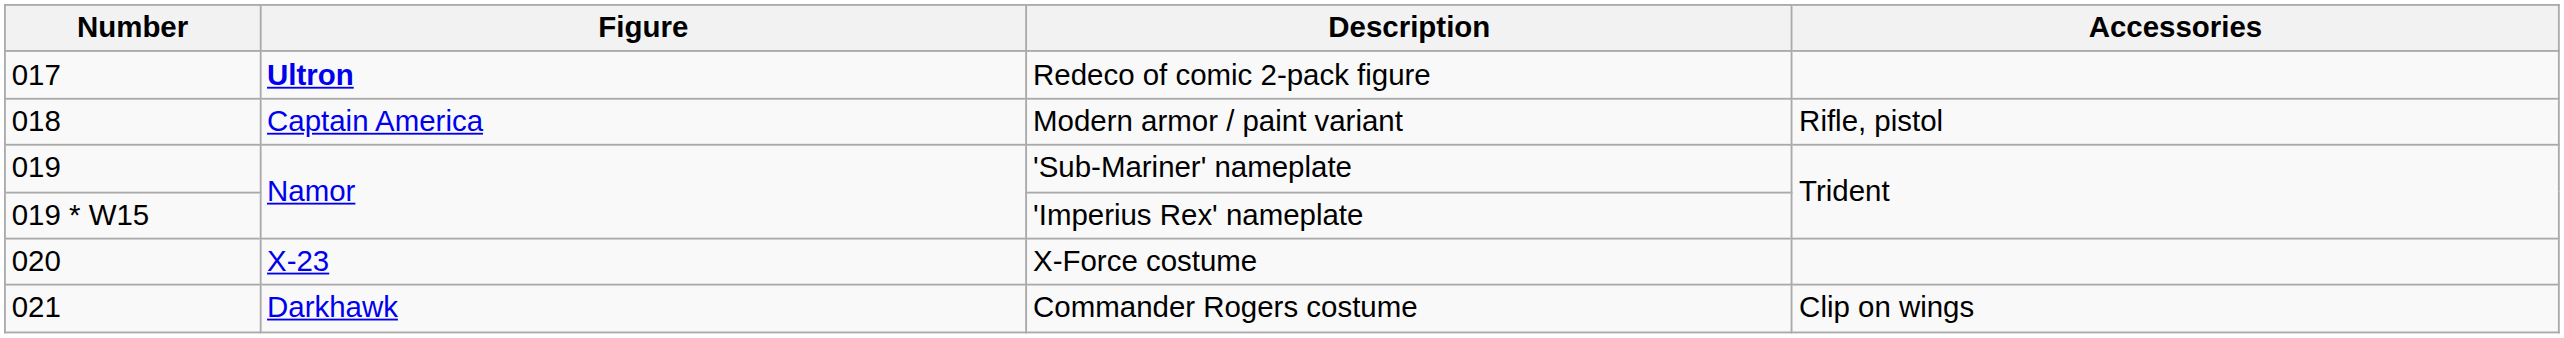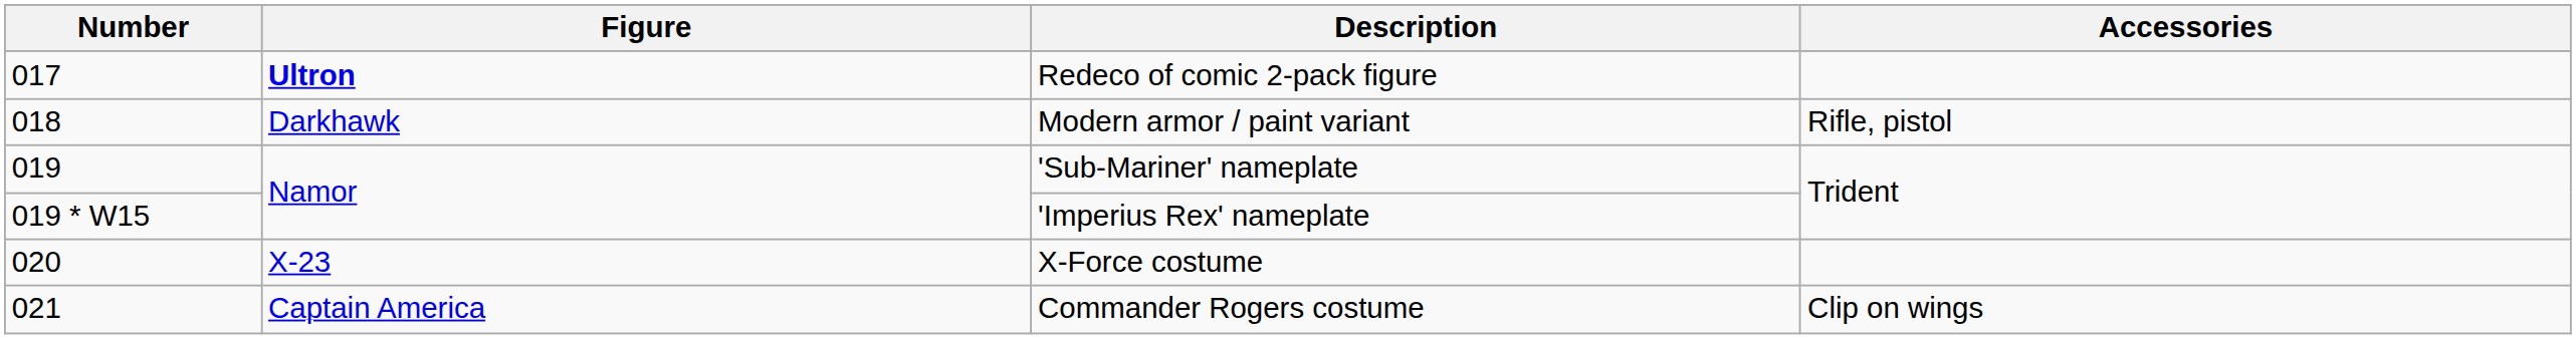 <table class="wikitable" width="70%">
 <tr>
 <th width=10%>Number</th>
 <th width=30%>Figure</th>
 <th width=30%>Description</th>
 <th width=30%>Accessories</th>
 </tr>
 <tr>
 <td>017</td>
 <td><strong><a href='#'>Ultron</a></strong></td>
 <td>Redeco of comic 2-pack figure</td>
 <td></td>
 </tr>
 <tr>
 <td>018</td>
-<td><a href='#'>Captain America</a></td>
+<td><a href='#'>Darkhawk</a></td>
 <td>Modern armor / paint variant</td>
 <td>Rifle, pistol</td>
 </tr>
 <tr>
 <td>019</td>
 <td rowspan="2"><a href='#'>Namor</a></td>
 <td>'Sub-Mariner' nameplate</td>
 <td rowspan="2">Trident</td>
 </tr>
 <tr>
 <td>019 * W15</td>
 <td>'Imperius Rex' nameplate</td>
 </tr>
 <tr>
 <td>020</td>
 <td><a href='#'>X-23</a></td>
 <td>X-Force costume</td>
 <td></td>
 </tr>
 <tr>
 <td>021</td>
-<td><a href='#'>Darkhawk</a></td>
+<td><a href='#'>Captain America</a></td>
 <td>Commander Rogers costume</td>
 <td>Clip on wings</td>
 </tr>
 </table>
